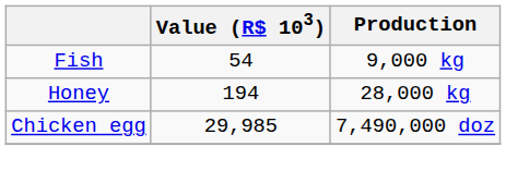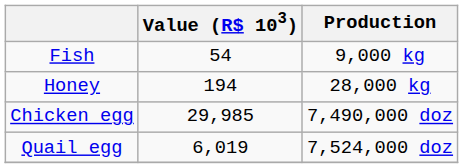 <table class="wikitable sortable plainrowheaders"  style="float:right">
 <tr>
 <th scope="col"></th>
 <th scope="col">Value (<a href='#'>R$</a> 10<sup>3</sup>)</th>
 <th scope="col">Production</th>
 </tr>
 <tr>
 <td align="center"><a href='#'>Fish</a></td>
 <td align="center">54</td>
 <td align="center">9,000 <a href='#'>kg</a></td>
 </tr>
 <tr>
 <td align="center"><a href='#'>Honey</a></td>
 <td align="center">194</td>
 <td align="center">28,000 <a href='#'>kg</a></td>
 </tr>
 <tr>
 <td align="center"><a href='#'>Chicken egg</a></td>
 <td align="center">29,985</td>
 <td align="center">7,490,000 <a href='#'>doz</a></td>
 </tr>
 <tr>
+<td align="center"><a href='#'>Quail egg</a></td>
+<td align="center">6,019</td>
+<td align="center">7,524,000 <a href='#'>doz</a></td>
+</tr>
+<tr>
 </tr>
 </table>
